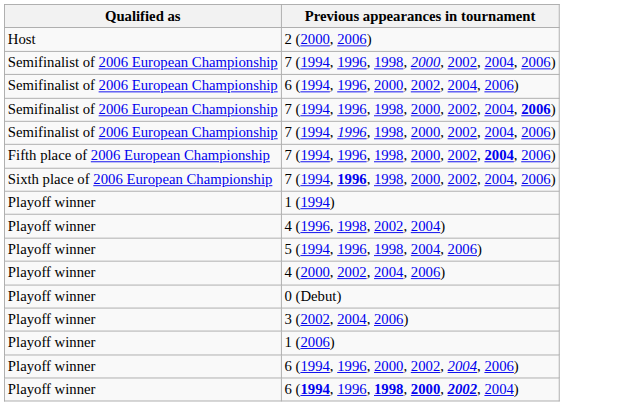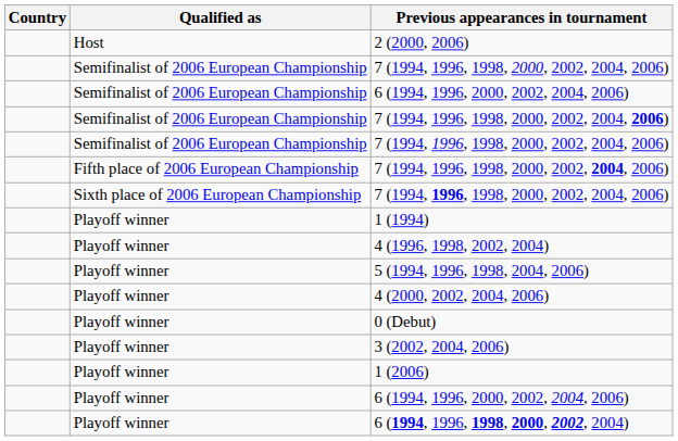 <table class="wikitable sortable">
 <tr>
+<th>Country</th>
 <th>Qualified as</th>
 <th>Previous appearances in tournament</th>
 </tr>
 <tr>
+<td></td>
 <td>Host</td>
 <td>2 (<a href='#'>2000</a>, <a href='#'>2006</a>)</td>
 </tr>
 <tr>
+<td></td>
 <td>Semifinalist of <a href='#'>2006 European Championship</a></td>
 <td>7 (<a href='#'>1994</a>, <a href='#'>1996</a>, <a href='#'>1998</a>, <em><a href='#'>2000</a></em>, <a href='#'>2002</a>, <a href='#'>2004</a>, <a href='#'>2006</a>)</td>
 </tr>
 <tr>
+<td></td>
 <td>Semifinalist of <a href='#'>2006 European Championship</a></td>
 <td>6 (<a href='#'>1994</a>, <a href='#'>1996</a>, <a href='#'>2000</a>, <a href='#'>2002</a>, <a href='#'>2004</a>, <a href='#'>2006</a>)</td>
 </tr>
 <tr>
+<td></td>
 <td>Semifinalist of <a href='#'>2006 European Championship</a></td>
 <td>7 (<a href='#'>1994</a>, <a href='#'>1996</a>, <a href='#'>1998</a>, <a href='#'>2000</a>, <a href='#'>2002</a>, <a href='#'>2004</a>, <strong><a href='#'>2006</a></strong>)</td>
 </tr>
 <tr>
+<td></td>
 <td>Semifinalist of <a href='#'>2006 European Championship</a></td>
 <td>7 (<a href='#'>1994</a>, <em><a href='#'>1996</a></em>, <a href='#'>1998</a>, <a href='#'>2000</a>, <a href='#'>2002</a>, <a href='#'>2004</a>, <a href='#'>2006</a>)</td>
 </tr>
 <tr>
+<td></td>
 <td>Fifth place of <a href='#'>2006 European Championship</a></td>
 <td>7 (<a href='#'>1994</a>, <a href='#'>1996</a>, <a href='#'>1998</a>, <a href='#'>2000</a>, <a href='#'>2002</a>, <strong><a href='#'>2004</a></strong>, <a href='#'>2006</a>)</td>
 </tr>
 <tr>
+<td></td>
 <td>Sixth place of <a href='#'>2006 European Championship</a></td>
 <td>7 (<a href='#'>1994</a>, <strong><a href='#'>1996</a></strong>, <a href='#'>1998</a>, <a href='#'>2000</a>, <a href='#'>2002</a>, <a href='#'>2004</a>, <a href='#'>2006</a>)</td>
 </tr>
 <tr>
+<td></td>
 <td>Playoff winner</td>
 <td>1 (<a href='#'>1994</a>)</td>
 </tr>
 <tr>
+<td></td>
 <td>Playoff winner</td>
 <td>4 (<a href='#'>1996</a>, <a href='#'>1998</a>, <a href='#'>2002</a>, <a href='#'>2004</a>)</td>
 </tr>
 <tr>
+<td></td>
 <td>Playoff winner</td>
 <td>5 (<a href='#'>1994</a>, <a href='#'>1996</a>, <a href='#'>1998</a>, <a href='#'>2004</a>, <a href='#'>2006</a>)</td>
 </tr>
 <tr>
+<td></td>
 <td>Playoff winner</td>
 <td>4 (<a href='#'>2000</a>, <a href='#'>2002</a>, <a href='#'>2004</a>, <a href='#'>2006</a>)</td>
 </tr>
 <tr>
+<td></td>
 <td>Playoff winner</td>
 <td>0 (Debut)</td>
 </tr>
 <tr>
+<td></td>
 <td>Playoff winner</td>
 <td>3 (<a href='#'>2002</a>, <a href='#'>2004</a>, <a href='#'>2006</a>)</td>
 </tr>
 <tr>
+<td></td>
 <td>Playoff winner</td>
 <td>1 (<a href='#'>2006</a>)</td>
 </tr>
 <tr>
+<td></td>
 <td>Playoff winner</td>
 <td>6 (<a href='#'>1994</a>, <a href='#'>1996</a>, <a href='#'>2000</a>, <a href='#'>2002</a>, <em><a href='#'>2004</a></em>, <a href='#'>2006</a>)</td>
 </tr>
 <tr>
+<td></td>
 <td>Playoff winner</td>
 <td>6 (<strong><a href='#'>1994</a></strong>, <a href='#'>1996</a>, <strong><a href='#'>1998</a></strong>, <strong><a href='#'>2000</a></strong>, <strong><em><a href='#'>2002</a></em></strong>, <a href='#'>2004</a>)</td>
 </tr>
 </table>
